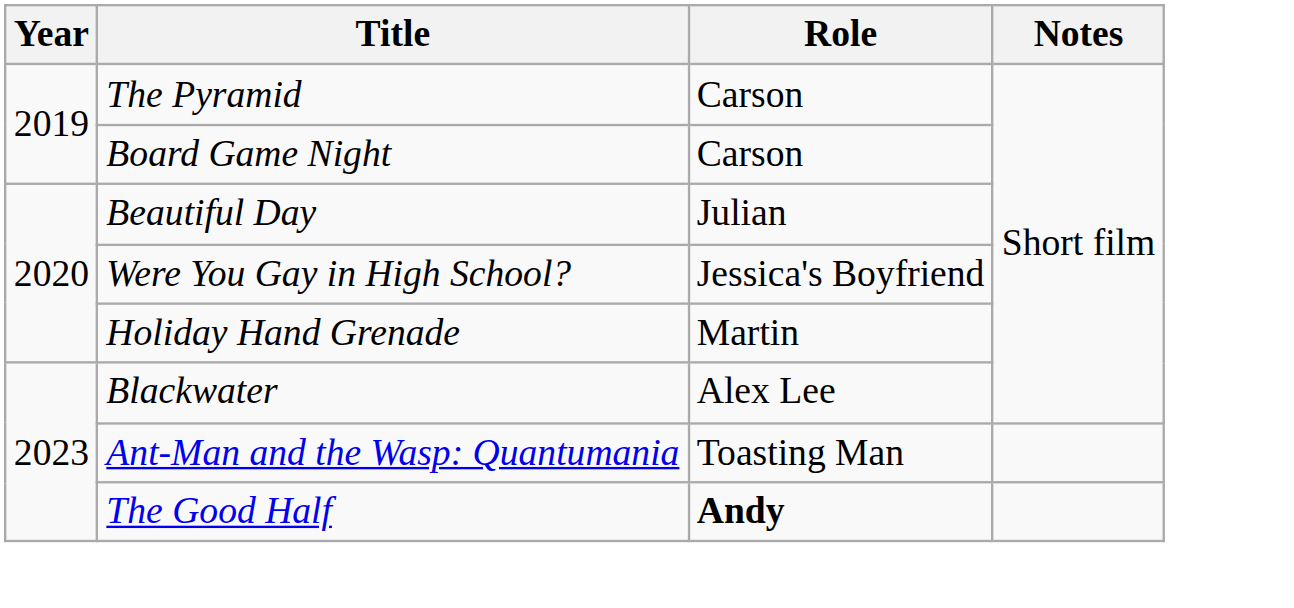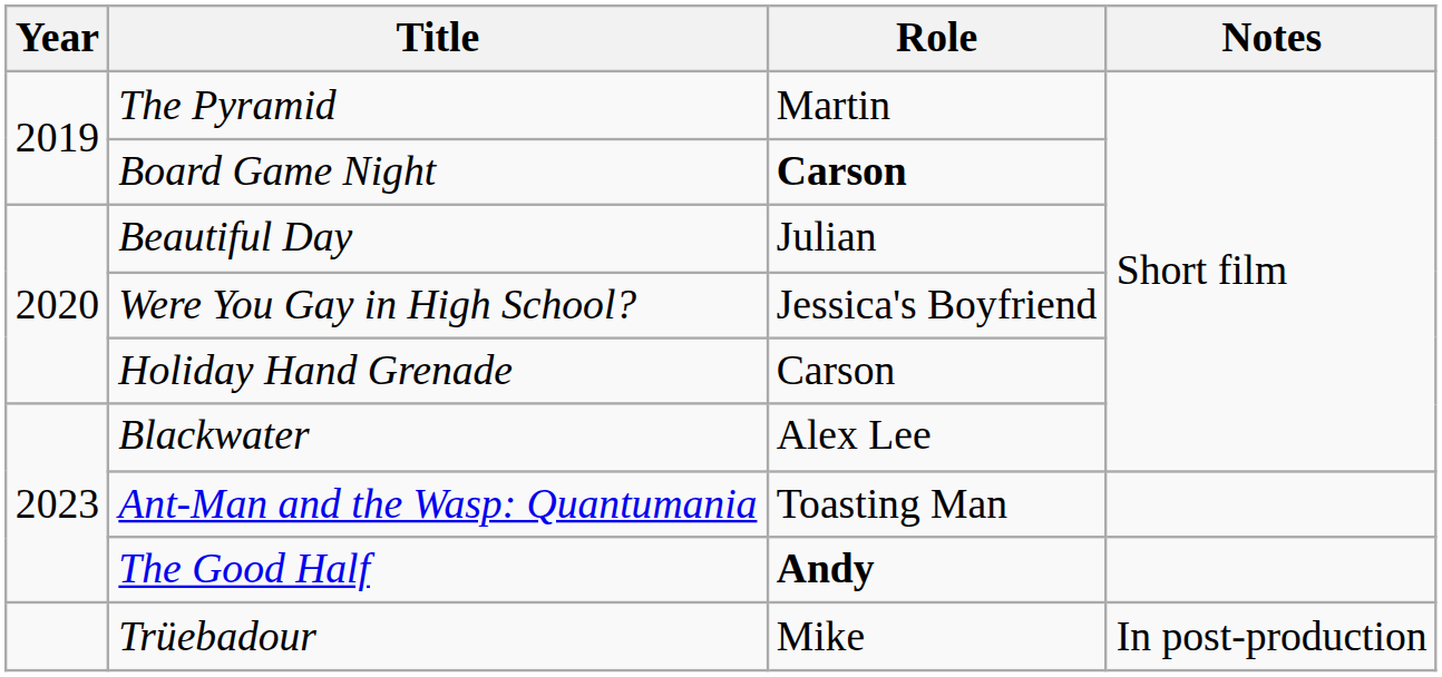 <table class="wikitable">
 <tr>
 <th>Year</th>
 <th>Title</th>
 <th>Role</th>
 <th>Notes</th>
 </tr>
 <tr>
 <td rowspan="2">2019</td>
 <td><em>The Pyramid</em></td>
-<td>Carson</td>
+<td>Martin</td>
 <td rowspan="6">Short film</td>
 </tr>
 <tr>
 <td><em>Board Game Night</em></td>
-<td>Carson</td>
+<td><strong>Carson</strong></td>
 </tr>
 <tr>
 <td rowspan="3">2020</td>
 <td><em>Beautiful Day</em></td>
 <td>Julian</td>
 </tr>
 <tr>
 <td><em>Were You Gay in High School?</em></td>
 <td>Jessica's Boyfriend</td>
 </tr>
 <tr>
 <td><em>Holiday Hand Grenade</em></td>
-<td>Martin</td>
+<td>Carson</td>
 </tr>
 <tr>
 <td rowspan="3">2023</td>
 <td><em>Blackwater</em></td>
 <td>Alex Lee</td>
 </tr>
 <tr>
 <td><em><a href='#'>Ant-Man and the Wasp: Quantumania</a></em></td>
 <td>Toasting Man</td>
 <td></td>
 </tr>
 <tr>
 <td><em><a href='#'>The Good Half</a></em></td>
 <td><strong>Andy</strong></td>
 <td></td>
 </tr>
+<tr>
+<td></td>
+<td><em>Trüebadour</em></td>
+<td>Mike</td>
+<td>In post-production</td>
+</tr>
 </table>
